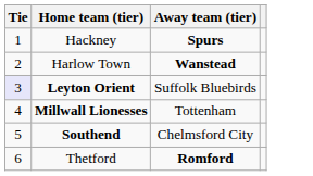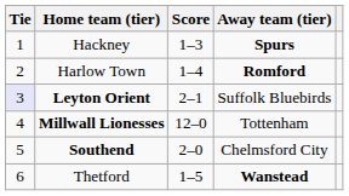 <table class="wikitable" style="text-align:center; font-size:85%">
 <tr>
 <th>Tie</th>
 <th>Home team (tier)</th>
+<th>Score</th>
 <th>Away team (tier)</th>
 <th></th>
 </tr>
 <tr>
 <td align="center">1</td>
 <td>Hackney</td>
+<td align="center">1–3</td>
 <td><strong>Spurs</strong></td>
 <td></td>
 </tr>
 <tr>
 <td align="center">2</td>
 <td>Harlow Town</td>
-<td><strong>Wanstead</strong></td>
+<td align="center">1–4</td>
+<td><strong>Romford</strong></td>
 <td></td>
 </tr>
 <tr>
 <td align="center" style="background: lavender;">3</td>
 <td><strong>Leyton Orient</strong></td>
+<td align="center">2–1</td>
 <td>Suffolk Bluebirds</td>
 <td></td>
 </tr>
 <tr>
 <td align="center">4</td>
 <td><strong>Millwall Lionesses</strong></td>
+<td align="center">12–0</td>
 <td>Tottenham</td>
 <td></td>
 </tr>
 <tr>
 <td align="center">5</td>
 <td><strong>Southend</strong></td>
+<td align="center">2–0</td>
 <td>Chelmsford City</td>
 <td></td>
 </tr>
 <tr>
 <td align="center">6</td>
 <td>Thetford</td>
-<td><strong>Romford</strong></td>
+<td align="center">1–5</td>
+<td><strong>Wanstead</strong></td>
 <td></td>
 </tr>
 </table>
